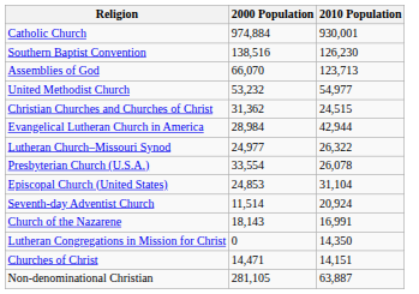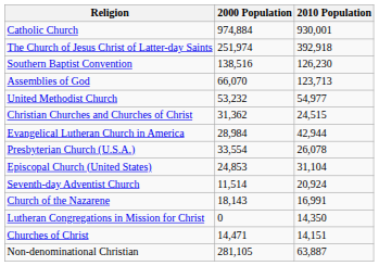 <table class="wikitable">
 <tr>
 <th>Religion</th>
 <th>2000 Population</th>
 <th>2010 Population</th>
 </tr>
 <tr>
 <td><a href='#'>Catholic Church</a></td>
 <td>974,884</td>
 <td>930,001</td>
+</tr>
+<tr>
+<td><a href='#'>The Church of Jesus Christ of Latter-day Saints</a></td>
+<td>251,974</td>
+<td>392,918</td>
 </tr>
 <tr>
 <td><a href='#'>Southern Baptist Convention</a></td>
 <td>138,516</td>
 <td>126,230</td>
 </tr>
 <tr>
 <td><a href='#'>Assemblies of God</a></td>
 <td>66,070</td>
 <td>123,713</td>
 </tr>
 <tr>
 <td><a href='#'>United Methodist Church</a></td>
 <td>53,232</td>
 <td>54,977</td>
 </tr>
 <tr>
 <td><a href='#'>Christian Churches and Churches of Christ</a></td>
 <td>31,362</td>
 <td>24,515</td>
 </tr>
 <tr>
 <td><a href='#'>Evangelical Lutheran Church in America</a></td>
 <td>28,984</td>
 <td>42,944</td>
-</tr>
-<tr>
-<td><a href='#'>Lutheran Church–Missouri Synod</a></td>
-<td>24,977</td>
-<td>26,322</td>
 </tr>
 <tr>
 <td><a href='#'>Presbyterian Church (U.S.A.)</a></td>
 <td>33,554</td>
 <td>26,078</td>
 </tr>
 <tr>
 <td><a href='#'>Episcopal Church (United States)</a></td>
 <td>24,853</td>
 <td>31,104</td>
 </tr>
 <tr>
 <td><a href='#'>Seventh-day Adventist Church</a></td>
 <td>11,514</td>
 <td>20,924</td>
 </tr>
 <tr>
 <td><a href='#'>Church of the Nazarene</a></td>
 <td>18,143</td>
 <td>16,991</td>
 </tr>
 <tr>
 <td><a href='#'>Lutheran Congregations in Mission for Christ</a></td>
 <td>0</td>
 <td>14,350</td>
 </tr>
 <tr>
 <td><a href='#'>Churches of Christ</a></td>
 <td>14,471</td>
 <td>14,151</td>
 </tr>
 <tr>
 <td>Non-denominational Christian</td>
 <td>281,105</td>
 <td>63,887</td>
 </tr>
 </table>
